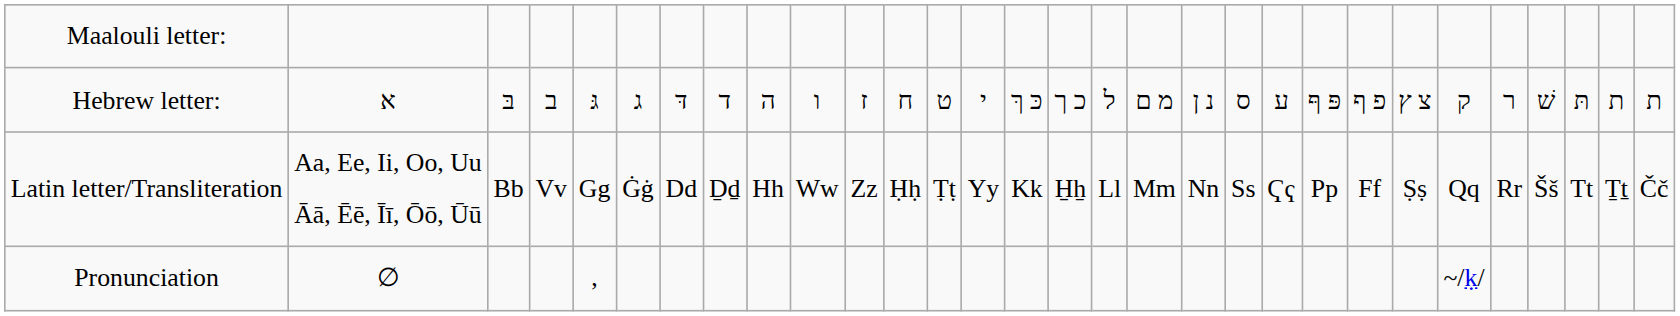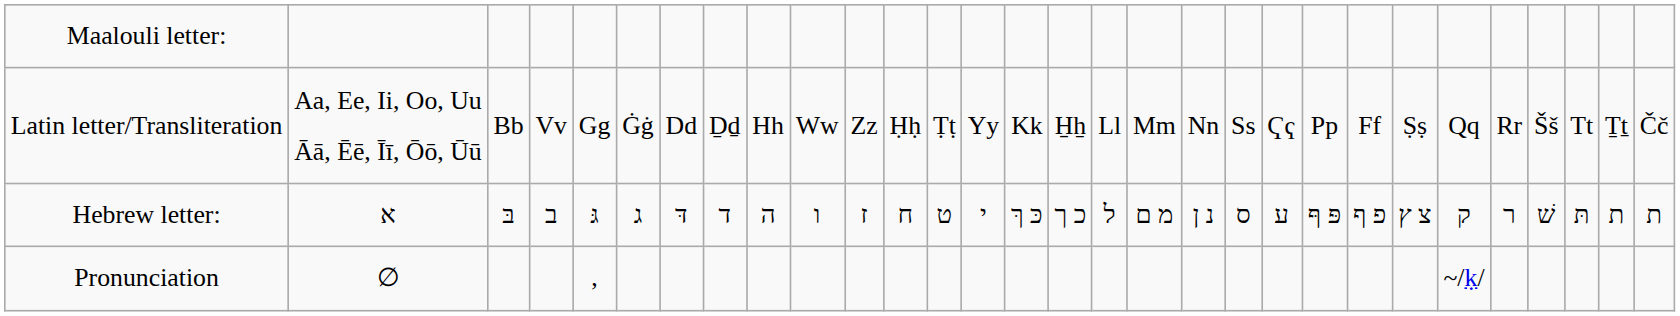 <table class="wikitable"  style="text-align:center; line-height:200%;" class="wikitable">
 <tr>
 <td>Maalouli letter:</td>
 <td></td>
 <td></td>
 <td></td>
 <td></td>
 <td></td>
 <td></td>
 <td></td>
 <td></td>
 <td></td>
 <td></td>
 <td></td>
 <td></td>
 <td></td>
 <td><br></td>
 <td><br></td>
 <td></td>
 <td><br></td>
 <td><br></td>
 <td></td>
 <td></td>
 <td><br></td>
 <td><br></td>
 <td><br></td>
 <td></td>
 <td></td>
 <td></td>
 <td></td>
 <td></td>
 <td></td>
 </tr>
 <tr>
+<td>Latin letter/Transliteration</td>
+<td>Aa, Ee, Ii, Oo, Uu<br>Āā, Ēē, Īī, Ōō, Ūū</td>
+<td>Bb</td>
+<td>Vv</td>
+<td>Gg</td>
+<td>Ġġ</td>
+<td>Dd</td>
+<td>Ḏḏ</td>
+<td>Hh</td>
+<td>Ww</td>
+<td>Zz</td>
+<td>Ḥḥ</td>
+<td>Ṭṭ</td>
+<td>Yy</td>
+<td>Kk</td>
+<td>H̱ẖ</td>
+<td>Ll</td>
+<td>Mm</td>
+<td>Nn</td>
+<td>Ss</td>
+<td>Ҁҁ</td>
+<td>Pp</td>
+<td>Ff</td>
+<td>Ṣṣ</td>
+<td>Qq</td>
+<td>Rr</td>
+<td>Šš</td>
+<td>Tt</td>
+<td>Ṯṯ</td>
+<td>Čč</td>
+</tr>
+<tr>
 <td>Hebrew letter:</td>
 <td>א</td>
 <td>בּ</td>
 <td>ב</td>
 <td>גּ</td>
 <td>ג</td>
 <td>דּ</td>
 <td>ד</td>
 <td>ה</td>
 <td>ו</td>
 <td>ז</td>
 <td>ח</td>
 <td>ט</td>
 <td>י</td>
 <td>כּ ךּ</td>
 <td>כ ך</td>
 <td>ל</td>
 <td>מ ם</td>
 <td>נ ן</td>
 <td>ס</td>
 <td>ע</td>
 <td>פּ ףּ</td>
 <td>פ ף</td>
 <td>צ ץ</td>
 <td>ק</td>
 <td>ר</td>
 <td>שׁ</td>
 <td>תּ</td>
 <td>ת</td>
 <td>ת</td>
-</tr>
-<tr>
-<td>Latin letter/Transliteration</td>
-<td>Aa, Ee, Ii, Oo, Uu<br>Āā, Ēē, Īī, Ōō, Ūū</td>
-<td>Bb</td>
-<td>Vv</td>
-<td>Gg</td>
-<td>Ġġ</td>
-<td>Dd</td>
-<td>Ḏḏ</td>
-<td>Hh</td>
-<td>Ww</td>
-<td>Zz</td>
-<td>Ḥḥ</td>
-<td>Ṭṭ</td>
-<td>Yy</td>
-<td>Kk</td>
-<td>H̱ẖ</td>
-<td>Ll</td>
-<td>Mm</td>
-<td>Nn</td>
-<td>Ss</td>
-<td>Ҁҁ</td>
-<td>Pp</td>
-<td>Ff</td>
-<td>Ṣṣ</td>
-<td>Qq</td>
-<td>Rr</td>
-<td>Šš</td>
-<td>Tt</td>
-<td>Ṯṯ</td>
-<td>Čč</td>
 </tr>
 <tr>
 <td>Pronunciation</td>
 <td>∅</td>
 <td></td>
 <td></td>
 <td>, </td>
 <td></td>
 <td></td>
 <td></td>
 <td></td>
 <td></td>
 <td></td>
 <td></td>
 <td></td>
 <td></td>
 <td></td>
 <td></td>
 <td></td>
 <td></td>
 <td></td>
 <td></td>
 <td></td>
 <td></td>
 <td></td>
 <td></td>
 <td>~/<a href='#'>ḳ</a>/</td>
 <td></td>
 <td></td>
 <td></td>
 <td></td>
 <td></td>
 </tr>
 </table>
